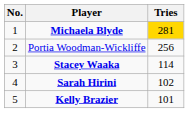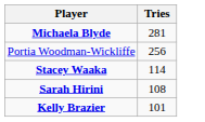 <table class="wikitable sortable" style="text-align:center">
 <tr>
-<th width="15">No.</th>
 <th>Player</th>
 <th width="45">Tries</th>
 </tr>
 <tr>
-<td>1</td>
 <td><strong><a href='#'>Michaela Blyde</a></strong></td>
-<td style="background: gold;">281</td>
+<td>281</td>
 </tr>
 <tr>
-<td>2</td>
 <td><a href='#'>Portia Woodman-Wickliffe</a></td>
 <td>256</td>
 </tr>
 <tr>
-<td>3</td>
 <td><strong><a href='#'>Stacey Waaka</a></strong></td>
 <td>114</td>
 </tr>
 <tr>
-<td>4</td>
 <td><strong><a href='#'>Sarah Hirini</a></strong></td>
-<td>102</td>
+<td>108</td>
 </tr>
 <tr>
-<td>5</td>
 <td><strong><a href='#'>Kelly Brazier</a></strong></td>
 <td>101</td>
 </tr>
 </table>
